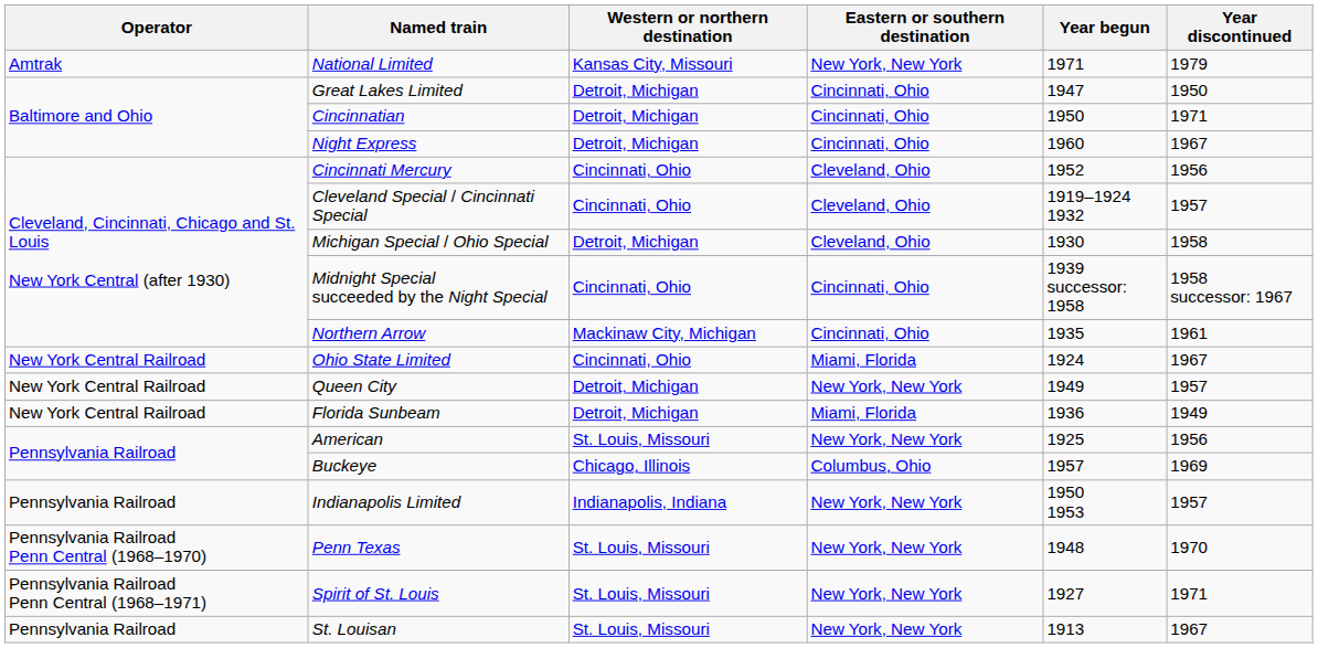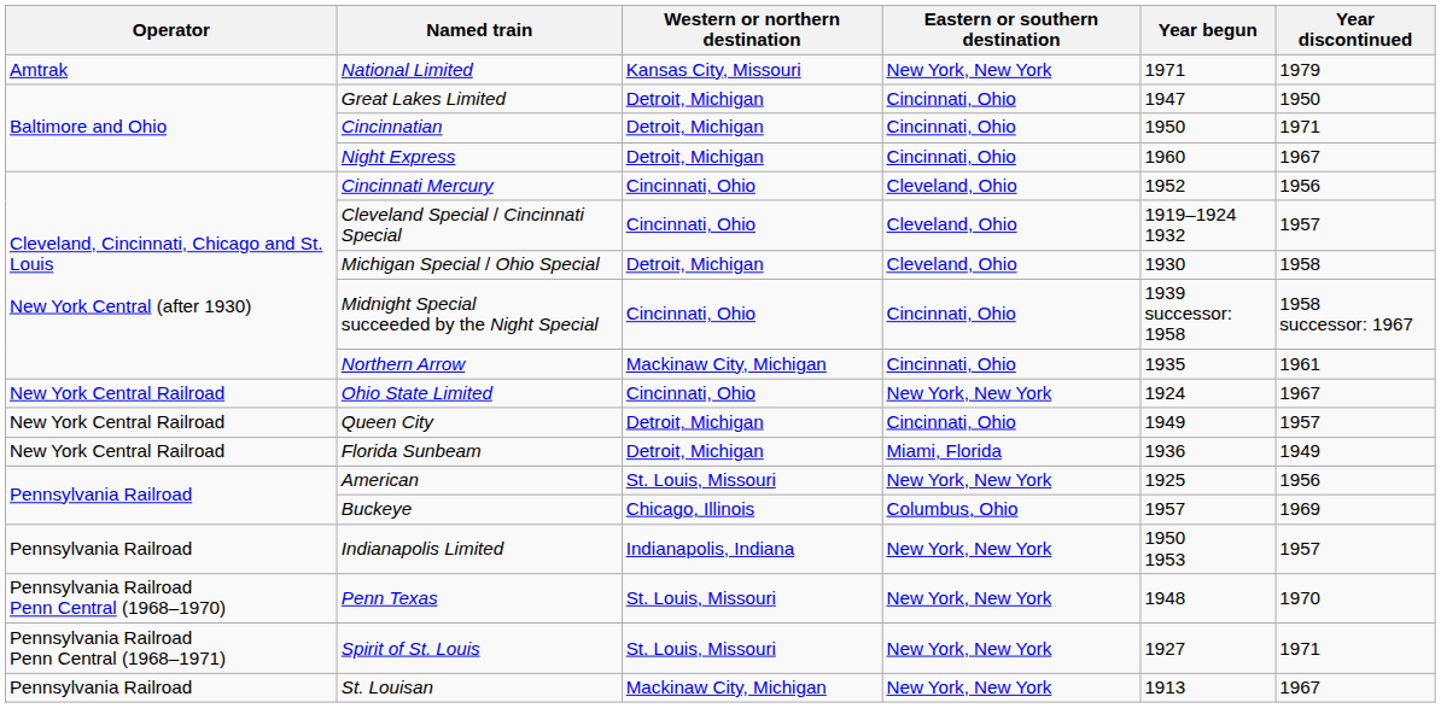 <table class="wikitable sortable">
 <tr>
 <th>Operator</th>
 <th>Named train</th>
 <th>Western or northern destination</th>
 <th>Eastern or southern destination</th>
 <th>Year begun</th>
 <th>Year discontinued</th>
 </tr>
 <tr>
 <td><a href='#'>Amtrak</a></td>
 <td><em><a href='#'>National Limited</a></em></td>
 <td><a href='#'>Kansas City, Missouri</a></td>
 <td><a href='#'>New York, New York</a></td>
 <td>1971</td>
 <td>1979</td>
 </tr>
 <tr>
 <td rowspan=3><a href='#'>Baltimore and Ohio</a></td>
 <td><em>Great Lakes Limited</em></td>
 <td><a href='#'>Detroit, Michigan</a></td>
 <td><a href='#'>Cincinnati, Ohio</a></td>
 <td>1947</td>
 <td>1950</td>
 </tr>
 <tr>
 <td><em><a href='#'>Cincinnatian</a></em></td>
 <td><a href='#'>Detroit, Michigan</a></td>
 <td><a href='#'>Cincinnati, Ohio</a></td>
 <td>1950</td>
 <td>1971</td>
 </tr>
 <tr>
 <td><em><a href='#'>Night Express</a></em></td>
 <td><a href='#'>Detroit, Michigan</a></td>
 <td><a href='#'>Cincinnati, Ohio</a></td>
 <td>1960</td>
 <td>1967</td>
 </tr>
 <tr>
 <td rowspan=5><a href='#'>Cleveland, Cincinnati, Chicago and St. Louis</a><br><br><a href='#'>New York Central</a> (after 1930)</td>
 <td><em><a href='#'>Cincinnati Mercury</a></em></td>
 <td><a href='#'>Cincinnati, Ohio</a></td>
 <td><a href='#'>Cleveland, Ohio</a></td>
 <td>1952</td>
 <td>1956</td>
 </tr>
 <tr>
 <td><em>Cleveland Special</em> / <em>Cincinnati Special</em></td>
 <td><a href='#'>Cincinnati, Ohio</a></td>
 <td><a href='#'>Cleveland, Ohio</a></td>
 <td>1919–1924<br>1932</td>
 <td>1957</td>
 </tr>
 <tr>
 <td><em>Michigan Special</em> / <em>Ohio Special</em></td>
 <td><a href='#'>Detroit, Michigan</a></td>
 <td><a href='#'>Cleveland, Ohio</a></td>
 <td>1930</td>
 <td>1958</td>
 </tr>
 <tr>
 <td><em>Midnight Special</em><br>succeeded by the <em>Night Special</em></td>
 <td><a href='#'>Cincinnati, Ohio</a></td>
 <td><a href='#'>Cincinnati, Ohio</a></td>
 <td>1939<br>successor: 1958</td>
 <td>1958<br>successor: 1967</td>
 </tr>
 <tr>
 <td><em><a href='#'>Northern Arrow</a></em></td>
 <td><a href='#'>Mackinaw City, Michigan</a></td>
 <td><a href='#'>Cincinnati, Ohio</a></td>
 <td>1935</td>
 <td>1961</td>
 </tr>
 <tr>
 <td><a href='#'>New York Central Railroad</a></td>
 <td><em><a href='#'>Ohio State Limited</a></em></td>
 <td><a href='#'>Cincinnati, Ohio</a></td>
-<td><a href='#'>Miami, Florida</a></td>
+<td><a href='#'>New York, New York</a></td>
 <td>1924</td>
 <td>1967</td>
 </tr>
 <tr>
 <td>New York Central Railroad</td>
 <td><em>Queen City</em></td>
 <td><a href='#'>Detroit, Michigan</a></td>
-<td><a href='#'>New York, New York</a></td>
+<td><a href='#'>Cincinnati, Ohio</a></td>
 <td>1949</td>
 <td>1957</td>
 </tr>
 <tr>
 <td>New York Central Railroad</td>
 <td><em>Florida Sunbeam</em></td>
 <td><a href='#'>Detroit, Michigan</a></td>
 <td><a href='#'>Miami, Florida</a></td>
 <td>1936</td>
 <td>1949</td>
 </tr>
 <tr>
 <td rowspan=2><a href='#'>Pennsylvania Railroad</a></td>
 <td><em>American</em></td>
 <td><a href='#'>St. Louis, Missouri</a></td>
 <td><a href='#'>New York, New York</a></td>
 <td>1925</td>
 <td>1956</td>
 </tr>
 <tr>
 <td><em>Buckeye</em></td>
 <td><a href='#'>Chicago, Illinois</a></td>
 <td><a href='#'>Columbus, Ohio</a></td>
 <td>1957</td>
 <td>1969</td>
 </tr>
 <tr>
 <td>Pennsylvania Railroad</td>
 <td><em>Indianapolis Limited</em></td>
 <td><a href='#'>Indianapolis, Indiana</a></td>
 <td><a href='#'>New York, New York</a></td>
 <td>1950<br>1953</td>
 <td>1957</td>
 </tr>
 <tr>
 <td>Pennsylvania Railroad<br><a href='#'>Penn Central</a> (1968–1970)</td>
 <td><em><a href='#'>Penn Texas</a></em></td>
 <td><a href='#'>St. Louis, Missouri</a></td>
 <td><a href='#'>New York, New York</a></td>
 <td>1948</td>
 <td>1970</td>
 </tr>
 <tr>
 <td>Pennsylvania Railroad<br>Penn Central (1968–1971)</td>
 <td><em><a href='#'>Spirit of St. Louis</a></em></td>
 <td><a href='#'>St. Louis, Missouri</a></td>
 <td><a href='#'>New York, New York</a></td>
 <td>1927</td>
 <td>1971</td>
 </tr>
 <tr>
 <td>Pennsylvania Railroad</td>
 <td><em>St. Louisan</em></td>
-<td><a href='#'>St. Louis, Missouri</a></td>
+<td><a href='#'>Mackinaw City, Michigan</a></td>
 <td><a href='#'>New York, New York</a></td>
 <td>1913</td>
 <td>1967</td>
 </tr>
 </table>
